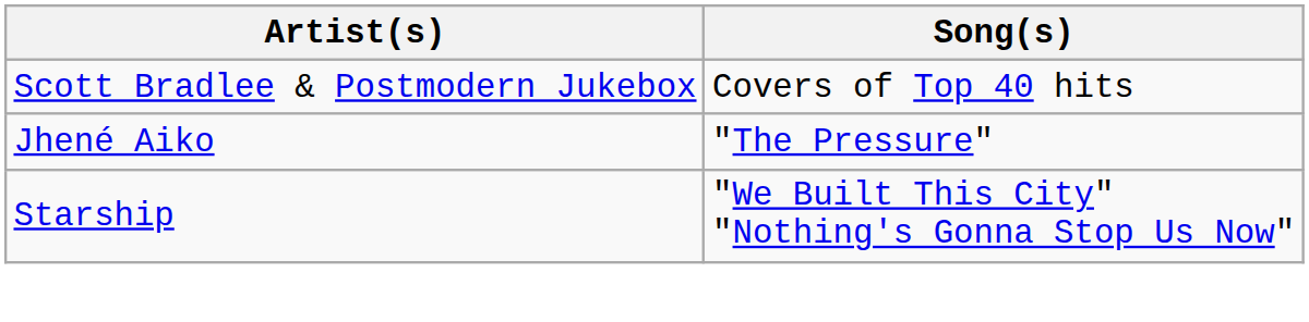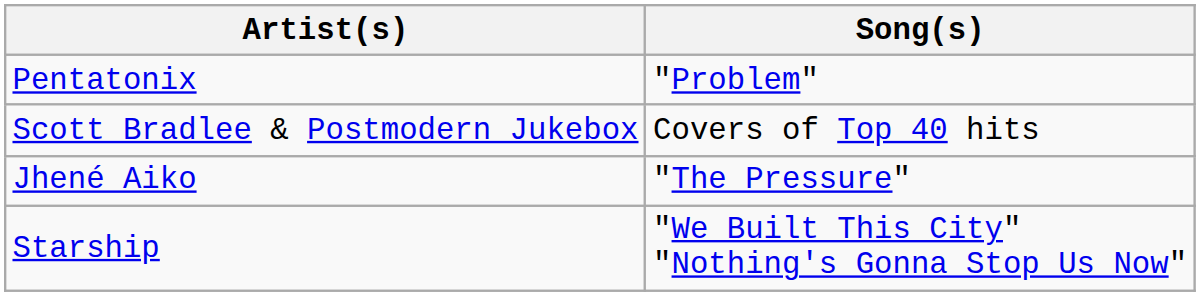 <table class="wikitable plainrowheaders">
 <tr>
 <th scope="col">Artist(s)</th>
 <th>Song(s)</th>
+</tr>
+<tr>
+<td scope="row"><a href='#'>Pentatonix</a></td>
+<td>"<a href='#'>Problem</a>"</td>
 </tr>
 <tr>
 <td scope="row"><a href='#'>Scott Bradlee</a> & <a href='#'>Postmodern Jukebox</a></td>
 <td>Covers of <a href='#'>Top 40</a> hits</td>
 </tr>
 <tr>
 <td><a href='#'>Jhené Aiko</a></td>
 <td>"<a href='#'>The Pressure</a>"</td>
 </tr>
 <tr>
 <td><a href='#'>Starship</a><br></td>
 <td>"<a href='#'>We Built This City</a>"<br>"<a href='#'>Nothing's Gonna Stop Us Now</a>"</td>
 </tr>
 </table>
